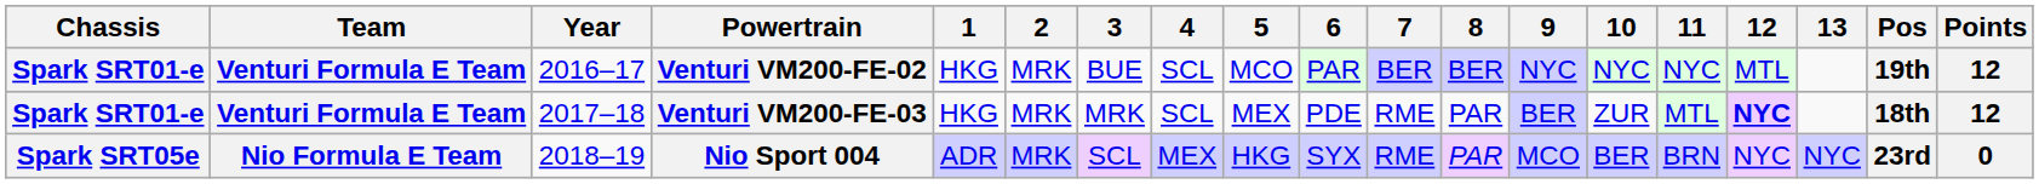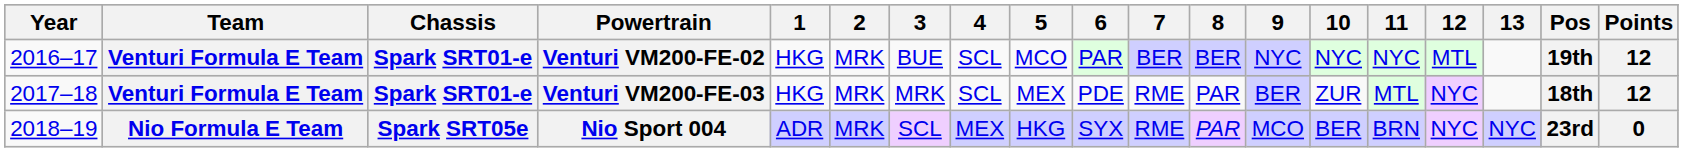 <table class="wikitable" style="text-align:center; font-size:85%">
 <tr>
+<th>Year</th>
+<th>Team</th>
 <th>Chassis</th>
-<th>Team</th>
-<th>Year</th>
 <th>Powertrain</th>
 <th>1</th>
 <th>2</th>
 <th>3</th>
 <th>4</th>
 <th>5</th>
 <th>6</th>
 <th>7</th>
 <th>8</th>
 <th>9</th>
 <th>10</th>
 <th>11</th>
 <th>12</th>
 <th>13</th>
 <th>Pos</th>
 <th>Points</th>
 </tr>
 <tr>
+<td nowrap><a href='#'>2016–17</a></td>
+<th nowrap><a href='#'>Venturi Formula E Team</a></th>
 <th nowrap><a href='#'>Spark</a> <a href='#'>SRT01-e</a></th>
-<th nowrap><a href='#'>Venturi Formula E Team</a></th>
-<td nowrap><a href='#'>2016–17</a></td>
 <th nowrap><a href='#'>Venturi</a> VM200-FE-02</th>
 <td><a href='#'>HKG</a></td>
 <td><a href='#'>MRK</a></td>
 <td><a href='#'>BUE</a></td>
 <td><a href='#'>SCL</a></td>
 <td><a href='#'>MCO</a></td>
 <td style="background:#DFFFDF;"><a href='#'>PAR</a><br></td>
 <td style="background:#CFCFFF;"><a href='#'>BER</a><br></td>
 <td style="background:#CFCFFF;"><a href='#'>BER</a><br></td>
 <td style="background:#CFCFFF;"><a href='#'>NYC</a><br></td>
 <td style="background:#DFFFDF;"><a href='#'>NYC</a><br></td>
 <td style="background:#DFFFDF;"><a href='#'>NYC</a><br></td>
 <td style="background:#DFFFDF;"><a href='#'>MTL</a><br></td>
 <td></td>
 <th>19th</th>
 <th>12</th>
 </tr>
 <tr>
+<td nowrap><a href='#'>2017–18</a></td>
+<th nowrap><a href='#'>Venturi Formula E Team</a></th>
 <th nowrap><a href='#'>Spark</a> <a href='#'>SRT01-e</a></th>
-<th nowrap><a href='#'>Venturi Formula E Team</a></th>
-<td nowrap><a href='#'>2017–18</a></td>
 <th nowrap><a href='#'>Venturi</a> VM200-FE-03</th>
 <td><a href='#'>HKG</a></td>
 <td><a href='#'>MRK</a></td>
 <td><a href='#'>MRK</a></td>
 <td><a href='#'>SCL</a></td>
 <td><a href='#'>MEX</a></td>
 <td><a href='#'>PDE</a></td>
 <td><a href='#'>RME</a></td>
 <td><a href='#'>PAR</a></td>
 <td style="background:#CFCFFF;"><a href='#'>BER</a><br></td>
 <td><a href='#'>ZUR</a></td>
 <td style="background:#DFFFDF;"><a href='#'>MTL</a><br></td>
-<td style="background:#EFCFFF;"><strong><a href='#'>NYC</a><br></strong></td>
+<td style="background:#EFCFFF;"><a href='#'>NYC</a><br></td>
 <td></td>
 <th>18th</th>
 <th>12</th>
 </tr>
 <tr>
+<td nowrap><a href='#'>2018–19</a></td>
+<th nowrap><a href='#'>Nio Formula E Team</a></th>
 <th nowrap><a href='#'>Spark</a> <a href='#'>SRT05e</a></th>
-<th nowrap><a href='#'>Nio Formula E Team</a></th>
-<td nowrap><a href='#'>2018–19</a></td>
 <th nowrap><a href='#'>Nio</a> Sport 004</th>
 <td style="background:#CFCFFF;"><a href='#'>ADR</a><br></td>
 <td style="background:#CFCFFF;"><a href='#'>MRK</a><br></td>
 <td style="background:#EFCFFF;"><a href='#'>SCL</a><br></td>
 <td style="background:#CFCFFF;"><a href='#'>MEX</a><br></td>
 <td style="background:#CFCFFF;"><a href='#'>HKG</a><br></td>
 <td style="background:#CFCFFF;"><a href='#'>SYX</a><br></td>
 <td style="background:#CFCFFF;"><a href='#'>RME</a><br></td>
 <td style="background:#EFCFFF;"><em><a href='#'>PAR</a></em><br></td>
 <td style="background:#CFCFFF;"><a href='#'>MCO</a><br></td>
 <td style="background:#CFCFFF;"><a href='#'>BER</a><br></td>
 <td style="background:#CFCFFF;"><a href='#'>BRN</a><br></td>
 <td style="background:#EFCFFF;"><a href='#'>NYC</a><br></td>
 <td style="background:#CFCFFF;"><a href='#'>NYC</a><br></td>
 <th>23rd</th>
 <th>0</th>
 </tr>
 </table>
